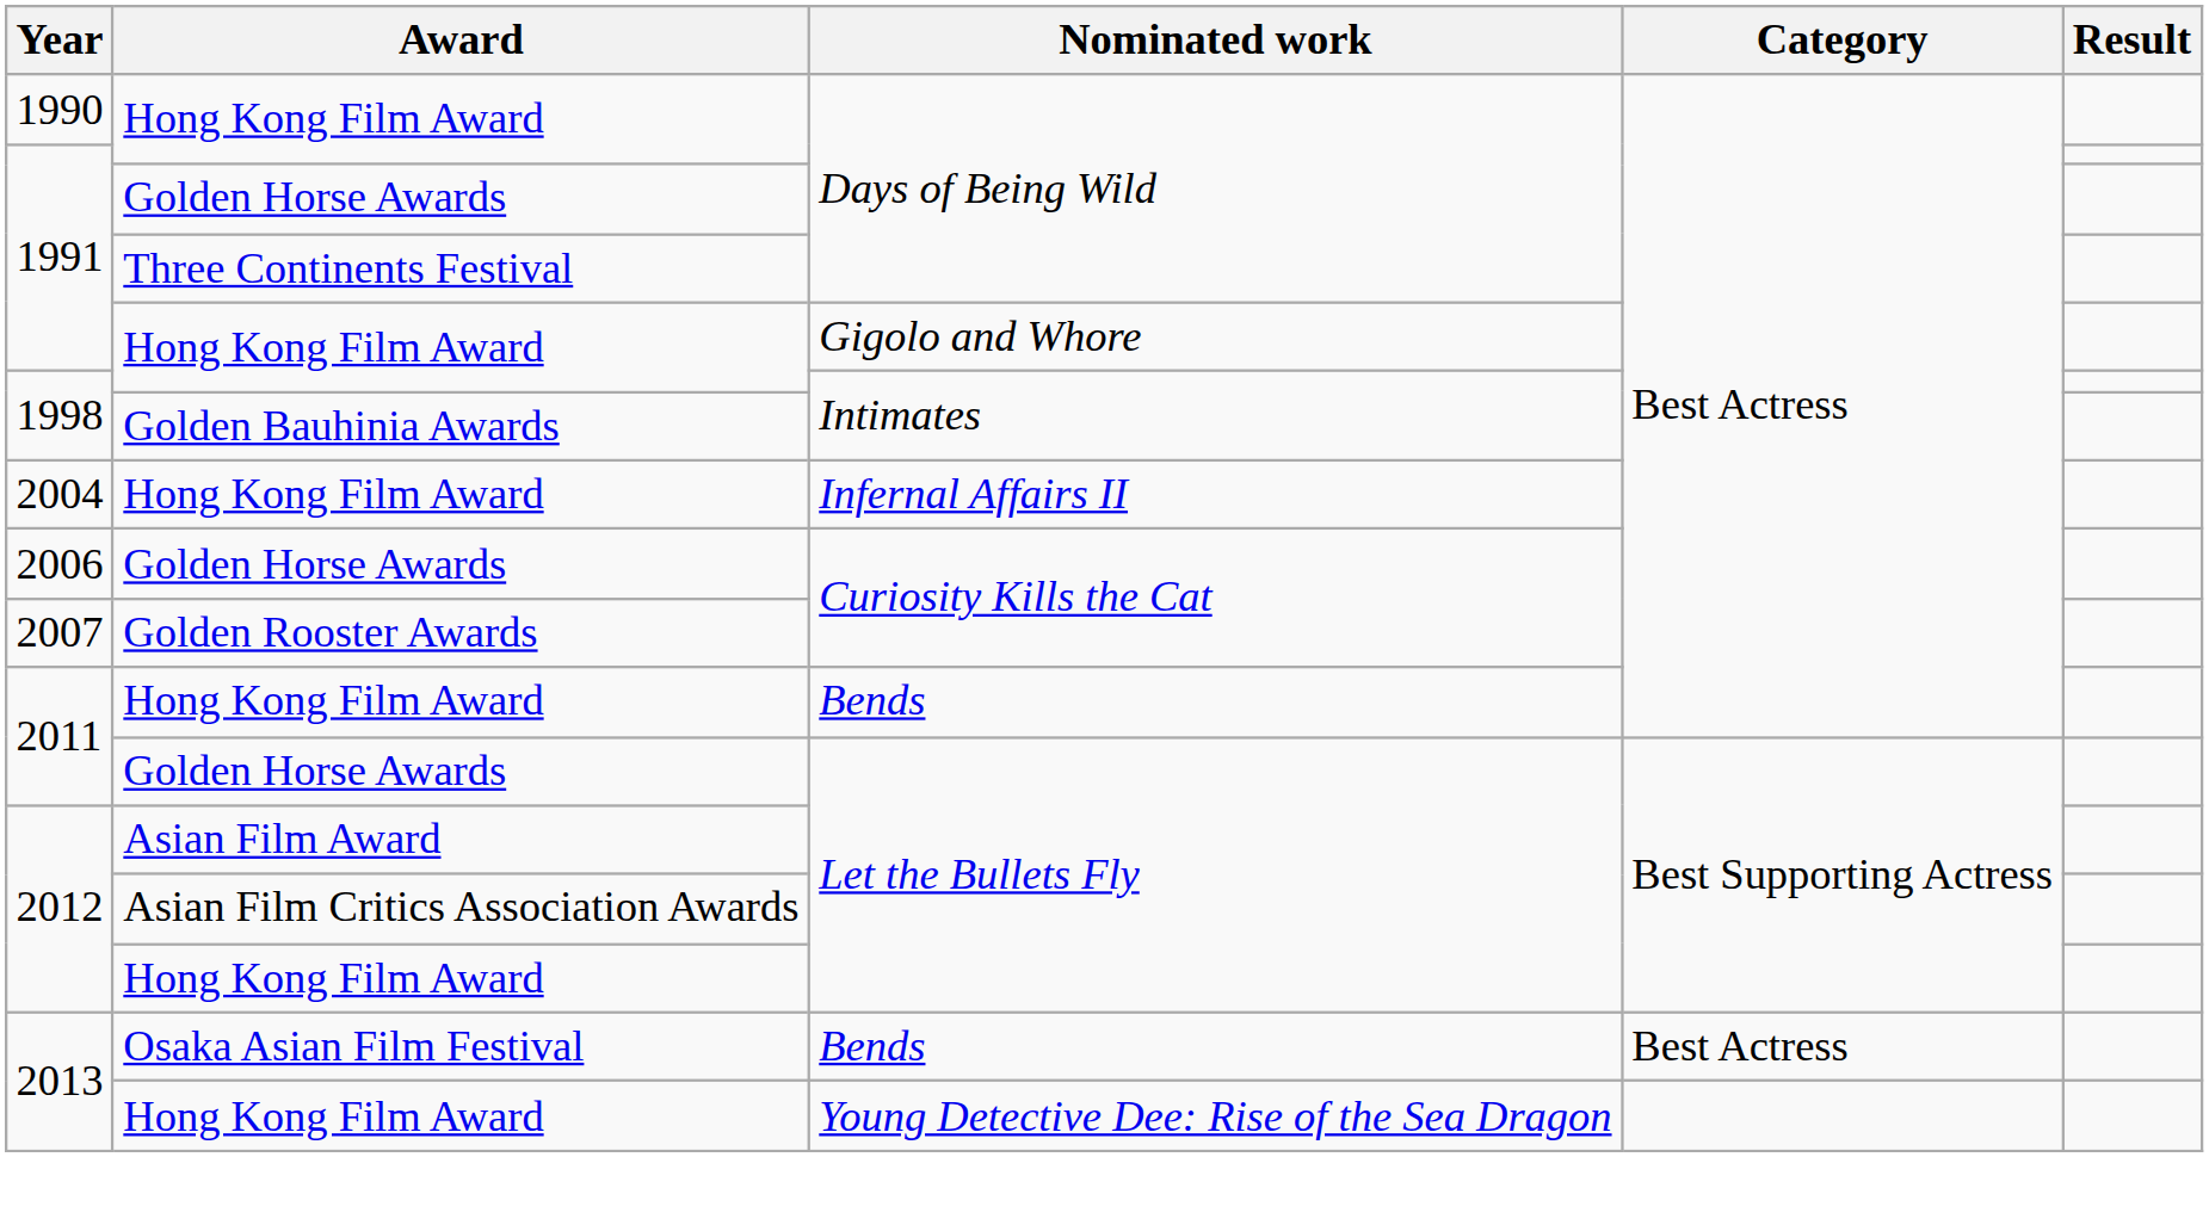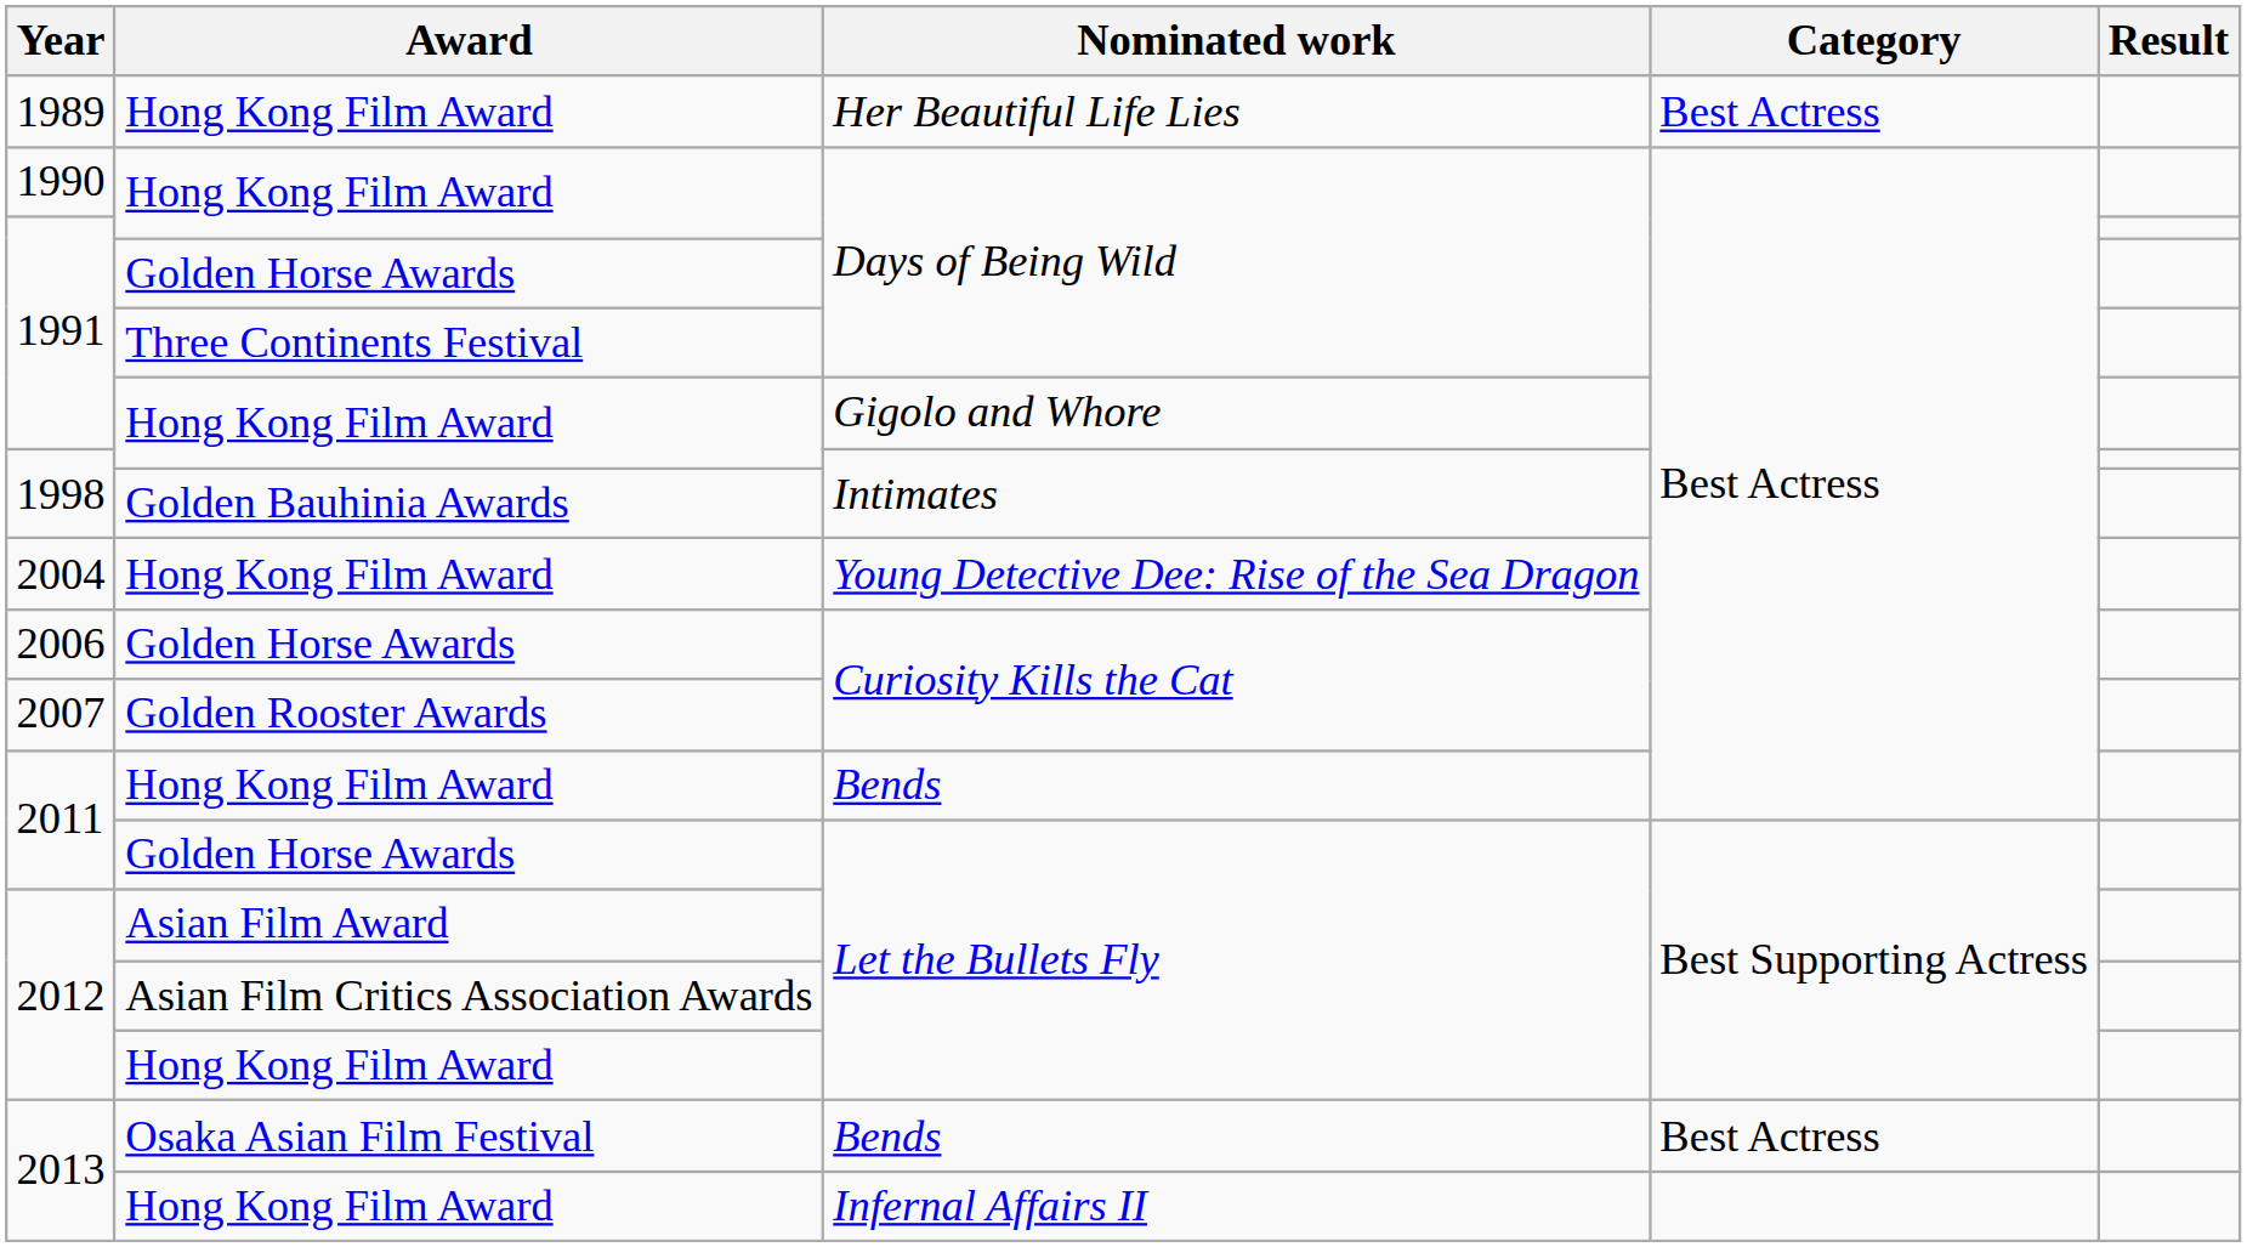 <table class="wikitable">
 <tr>
 <th>Year</th>
 <th>Award</th>
 <th>Nominated work</th>
 <th>Category</th>
 <th>Result</th>
+</tr>
+<tr>
+<td>1989</td>
+<td><a href='#'>Hong Kong Film Award</a></td>
+<td><em>Her Beautiful Life Lies</em></td>
+<td><a href='#'>Best Actress</a></td>
+<td></td>
 </tr>
 <tr>
 <td>1990</td>
 <td rowspan=2><a href='#'>Hong Kong Film Award</a></td>
 <td rowspan=4><em>Days of Being Wild</em></td>
 <td rowspan=11>Best Actress</td>
 <td></td>
 </tr>
 <tr>
 <td rowspan="4">1991</td>
 <td></td>
 </tr>
 <tr>
 <td><a href='#'>Golden Horse Awards</a></td>
 <td></td>
 </tr>
 <tr>
 <td><a href='#'>Three Continents Festival</a></td>
 <td></td>
 </tr>
 <tr>
 <td rowspan=2><a href='#'>Hong Kong Film Award</a></td>
 <td><em>Gigolo and Whore</em></td>
 <td></td>
 </tr>
 <tr>
 <td rowspan=2>1998</td>
 <td rowspan=2><em>Intimates</em></td>
 <td></td>
 </tr>
 <tr>
 <td><a href='#'>Golden Bauhinia Awards</a></td>
 <td></td>
 </tr>
 <tr>
 <td>2004</td>
 <td><a href='#'>Hong Kong Film Award</a></td>
-<td><em><a href='#'>Infernal Affairs II</a></em></td>
+<td><em><a href='#'>Young Detective Dee: Rise of the Sea Dragon</a></em></td>
 <td></td>
 </tr>
 <tr>
 <td>2006</td>
 <td><a href='#'>Golden Horse Awards</a></td>
 <td rowspan=2><em><a href='#'>Curiosity Kills the Cat</a></em></td>
 <td></td>
 </tr>
 <tr>
 <td>2007</td>
 <td><a href='#'>Golden Rooster Awards</a></td>
 <td></td>
 </tr>
 <tr>
 <td rowspan=2>2011</td>
 <td><a href='#'>Hong Kong Film Award</a></td>
 <td><em><a href='#'>Bends</a></em></td>
 <td></td>
 </tr>
 <tr>
 <td><a href='#'>Golden Horse Awards</a></td>
 <td rowspan=4><em><a href='#'>Let the Bullets Fly</a></em></td>
 <td rowspan=4>Best Supporting Actress</td>
 <td></td>
 </tr>
 <tr>
 <td rowspan=3>2012</td>
 <td><a href='#'>Asian Film Award</a></td>
 <td></td>
 </tr>
 <tr>
 <td>Asian Film Critics Association Awards</td>
 <td></td>
 </tr>
 <tr>
 <td><a href='#'>Hong Kong Film Award</a></td>
 <td></td>
 </tr>
 <tr>
 <td rowspan=2>2013</td>
 <td><a href='#'>Osaka Asian Film Festival</a></td>
 <td><em><a href='#'>Bends</a></em></td>
 <td>Best Actress</td>
 <td></td>
 </tr>
 <tr>
 <td><a href='#'>Hong Kong Film Award</a></td>
-<td><em><a href='#'>Young Detective Dee: Rise of the Sea Dragon</a></em></td>
+<td><em><a href='#'>Infernal Affairs II</a></em></td>
 <td></td>
 <td></td>
 </tr>
 </table>
